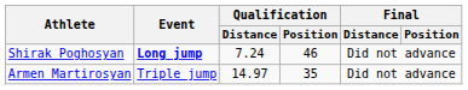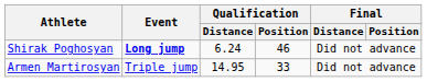 <table class=wikitable style="font-size:90%">
 <tr>
 <th rowspan="2">Athlete</th>
 <th rowspan="2">Event</th>
 <th colspan="2">Qualification</th>
 <th colspan="2">Final</th>
 </tr>
 <tr style="font-size:95%">
 <th>Distance</th>
 <th>Position</th>
 <th>Distance</th>
 <th>Position</th>
 </tr>
 <tr align=center>
 <td align=left><a href='#'>Shirak Poghosyan</a></td>
 <td align=left><strong><a href='#'>Long jump</a></strong></td>
-<td>7.24</td>
+<td>6.24</td>
 <td>46</td>
 <td colspan=2>Did not advance</td>
 </tr>
 <tr align=center>
 <td align=left><a href='#'>Armen Martirosyan</a></td>
 <td align=left><a href='#'>Triple jump</a></td>
-<td>14.97</td>
-<td>35</td>
+<td>14.95</td>
+<td>33</td>
 <td colspan=2>Did not advance</td>
 </tr>
 </table>
